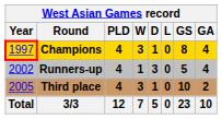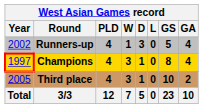 <table class="wikitable" style="text-align: center;">
 <tr>
 <th colspan=8><a href='#'>West Asian Games</a> record</th>
 </tr>
 <tr>
 <th>Year</th>
 <th>Round</th>
 <th>PLD</th>
 <th>W</th>
 <th>D</th>
 <th>L</th>
 <th>GS</th>
 <th>GA</th>
 </tr>
+<tr bgcolor=silver>
+<td> <a href='#'>2002</a></td>
+<td><strong>Runners-up</strong></td>
+<td><strong>4</strong></td>
+<td><strong>1</strong></td>
+<td><strong>3</strong></td>
+<td><strong>0</strong></td>
+<td><strong>5</strong></td>
+<td><strong>4</strong></td>
+</tr>
 <tr bgcolor=gold>
 <td style="border: 3px solid red"> <a href='#'>1997</a></td>
 <td><strong>Champions</strong></td>
 <td><strong>4</strong></td>
 <td><strong>3</strong></td>
 <td><strong>1</strong></td>
 <td><strong>0</strong></td>
 <td><strong>8</strong></td>
-<td><strong>4</strong></td>
-</tr>
-<tr bgcolor=silver>
-<td> <a href='#'>2002</a></td>
-<td><strong>Runners-up</strong></td>
-<td><strong>4</strong></td>
-<td><strong>1</strong></td>
-<td><strong>3</strong></td>
-<td><strong>0</strong></td>
-<td><strong>5</strong></td>
 <td><strong>4</strong></td>
 </tr>
 <tr>
 </tr>
 <tr bgcolor=#C96>
 <td> <a href='#'>2005</a></td>
 <td><strong>Third place</strong></td>
 <td><strong>4</strong></td>
 <td><strong>3</strong></td>
 <td><strong>1</strong></td>
 <td><strong>0</strong></td>
 <td><strong>10</strong></td>
 <td><strong>2</strong></td>
 </tr>
 <tr>
 <th><strong>Total</strong></th>
 <th><strong>3/3</strong></th>
 <th><strong>12</strong></th>
 <th><strong>7</strong></th>
 <th><strong>5</strong></th>
 <th><strong>0</strong></th>
 <th><strong>23</strong></th>
 <th><strong>10</strong></th>
 </tr>
 </table>
